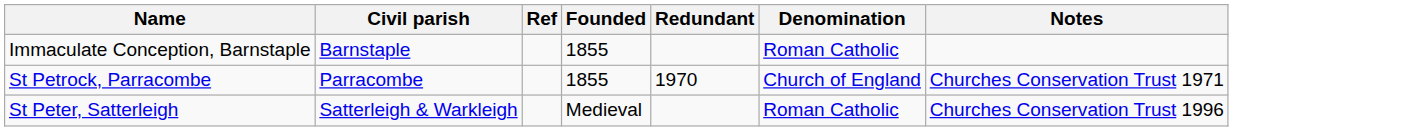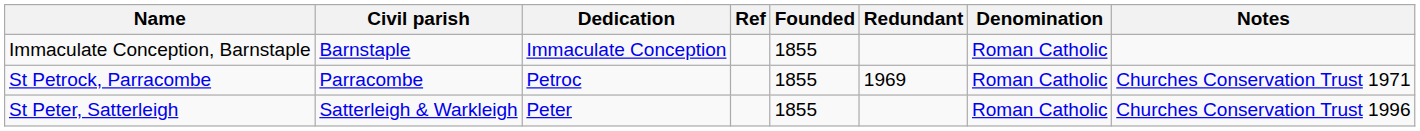 <table class="wikitable sortable">
 <tr>
 <th>Name</th>
 <th>Civil parish</th>
+<th>Dedication</th>
 <th>Ref</th>
 <th>Founded</th>
 <th>Redundant</th>
 <th>Denomination</th>
 <th>Notes</th>
 </tr>
 <tr>
 <td>Immaculate Conception, Barnstaple</td>
 <td><a href='#'>Barnstaple</a></td>
+<td><a href='#'>Immaculate Conception</a></td>
 <td></td>
 <td>1855</td>
 <td></td>
 <td><a href='#'>Roman Catholic</a></td>
 <td></td>
 </tr>
 <tr>
 <td><a href='#'>St Petrock, Parracombe</a></td>
 <td><a href='#'>Parracombe</a></td>
+<td><a href='#'>Petroc</a></td>
 <td></td>
 <td>1855</td>
-<td>1970</td>
-<td><a href='#'>Church of England</a></td>
+<td>1969</td>
+<td><a href='#'>Roman Catholic</a></td>
 <td><a href='#'>Churches Conservation Trust</a> 1971</td>
 </tr>
 <tr>
 <td><a href='#'>St Peter, Satterleigh</a></td>
 <td><a href='#'>Satterleigh & Warkleigh</a></td>
+<td><a href='#'>Peter</a></td>
 <td></td>
-<td>Medieval</td>
+<td>1855</td>
 <td></td>
 <td><a href='#'>Roman Catholic</a></td>
 <td><a href='#'>Churches Conservation Trust</a> 1996</td>
 </tr>
 </table>
